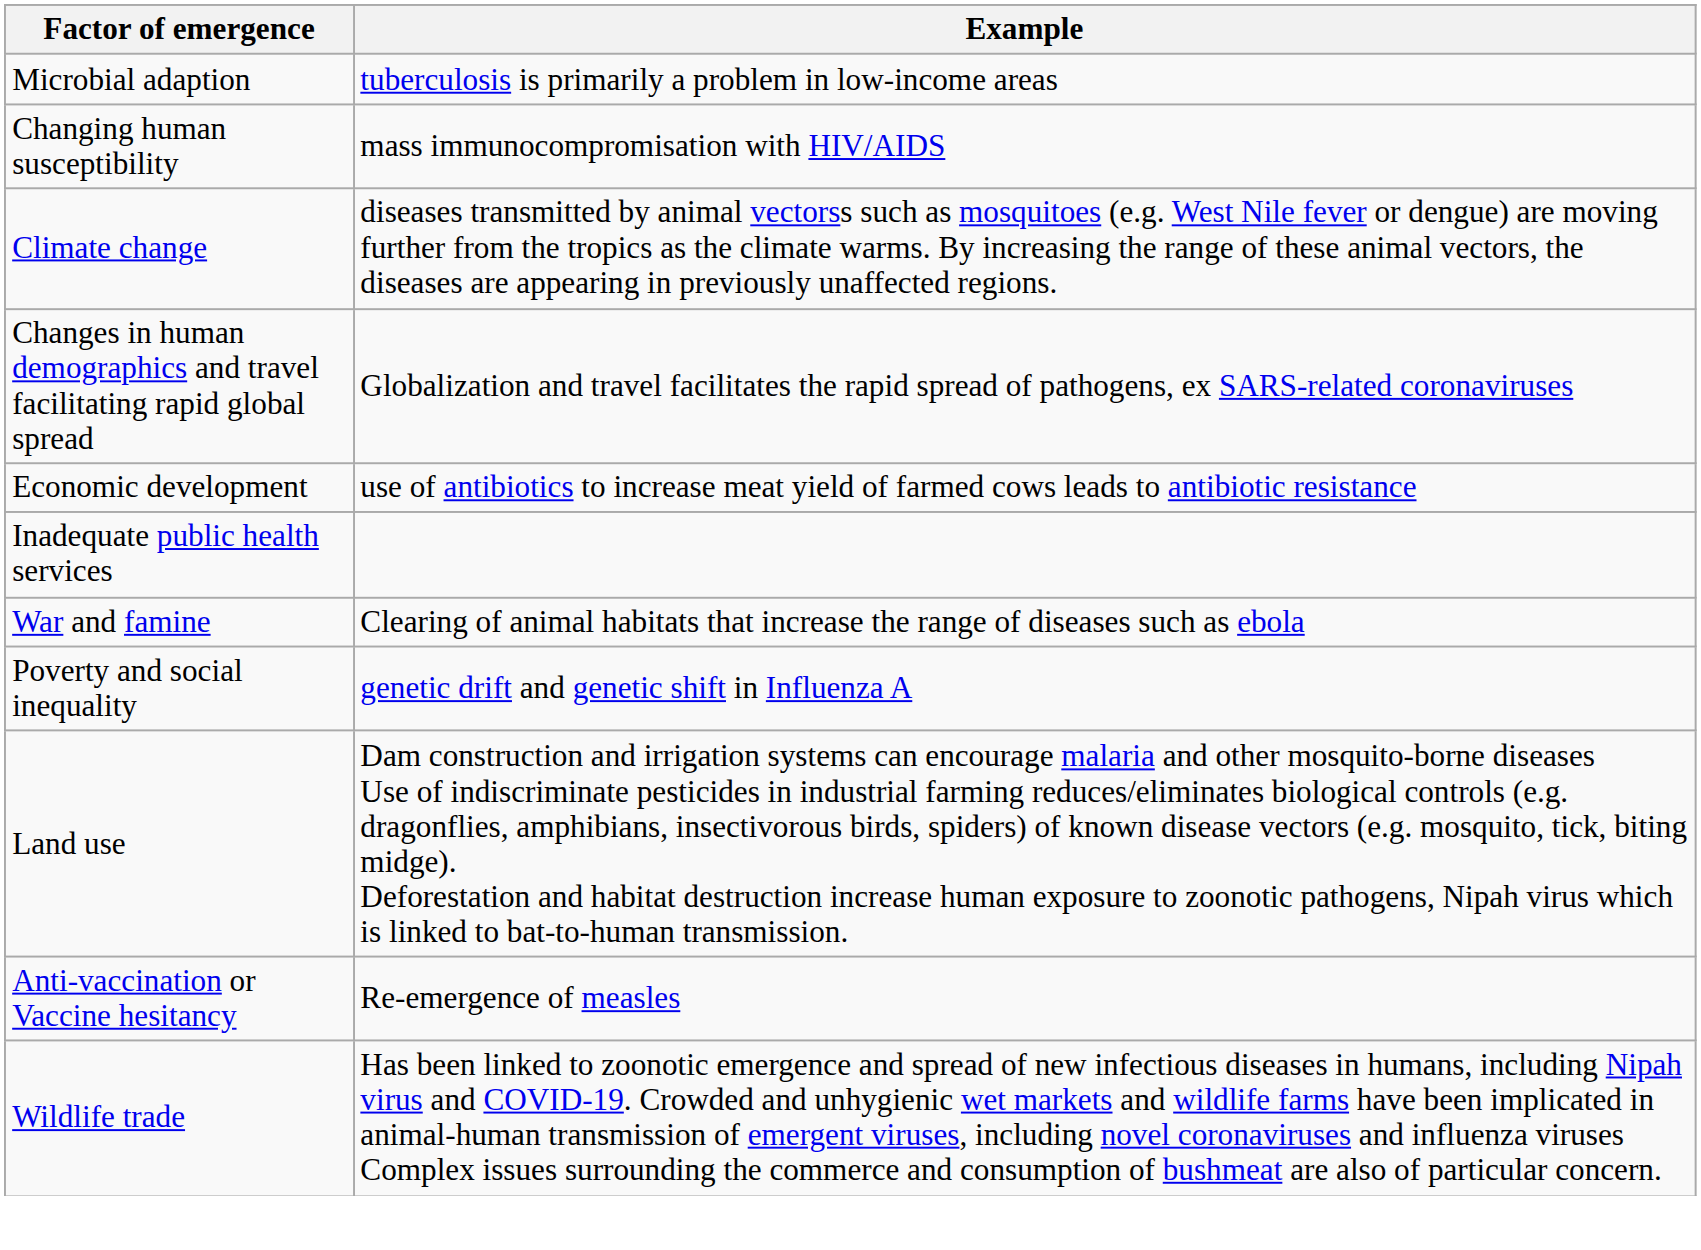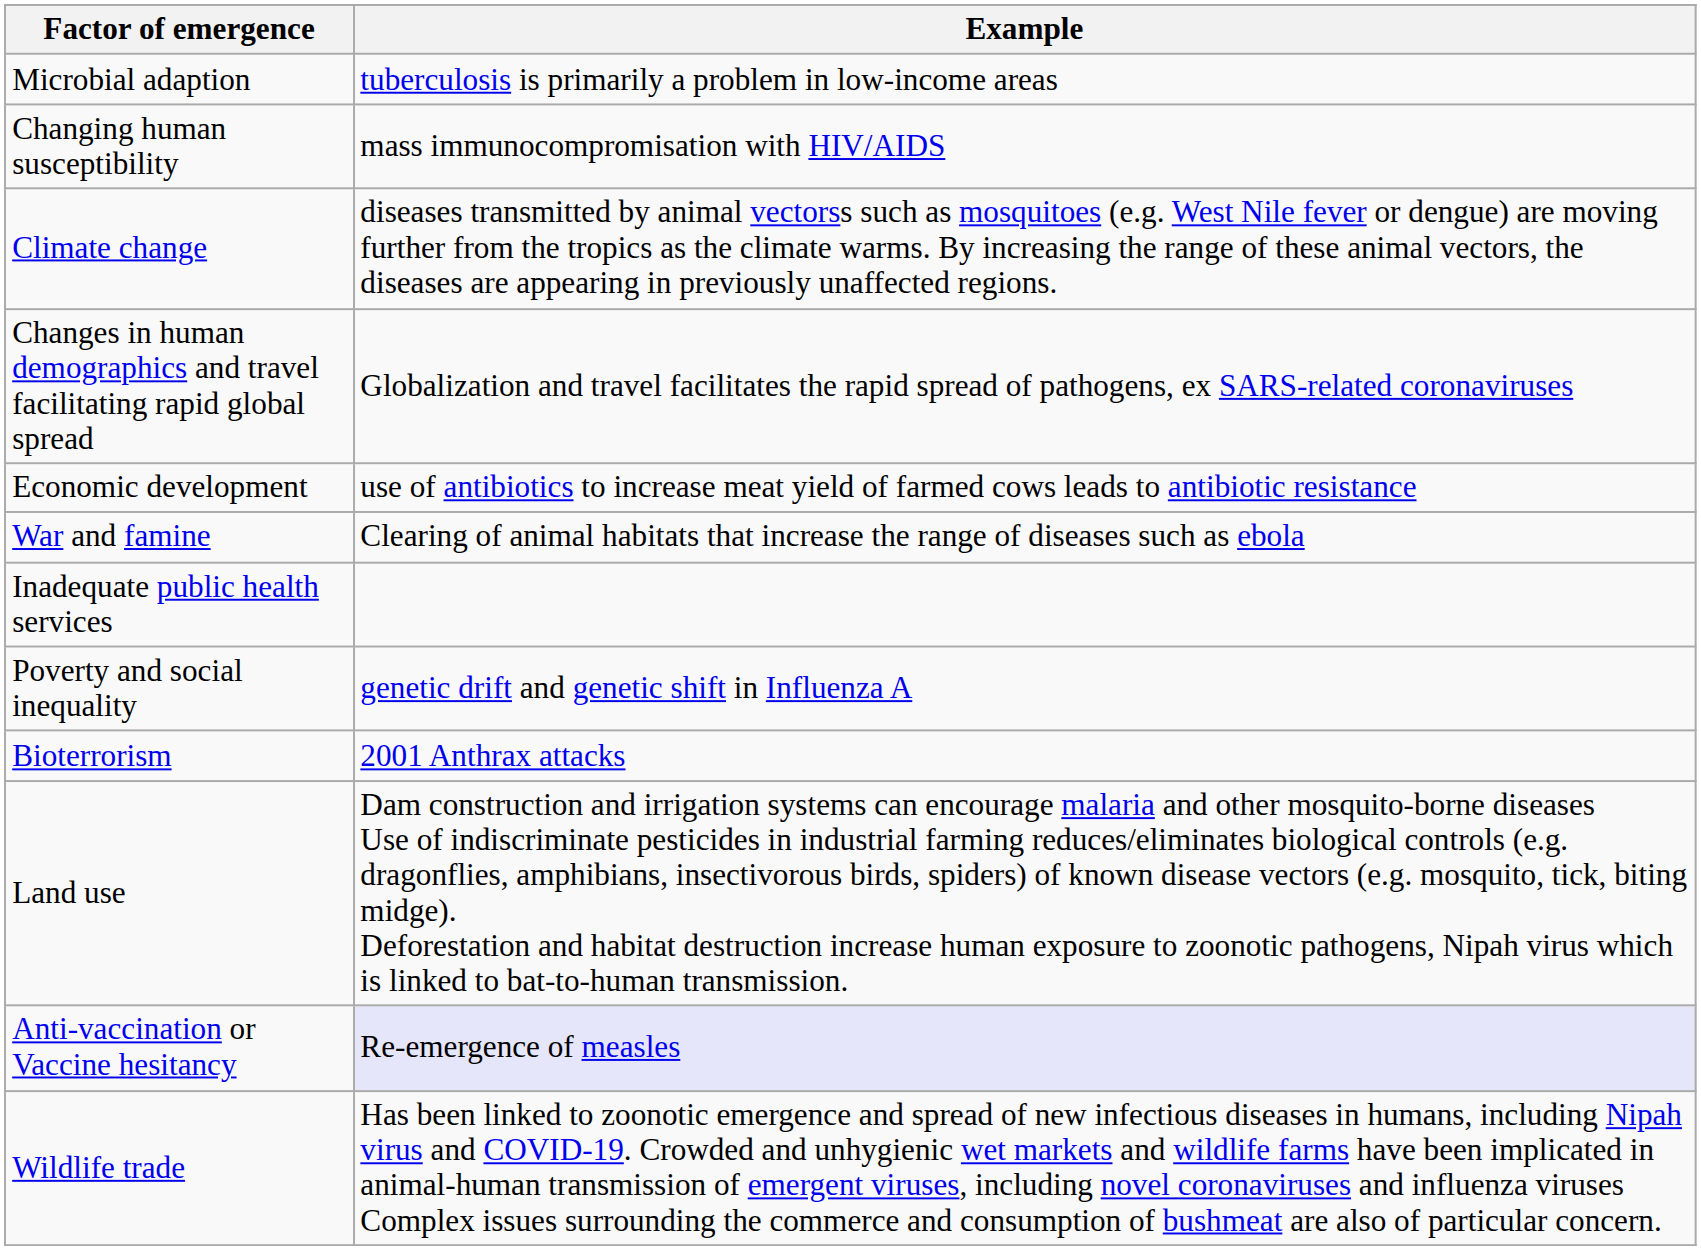 <table class="wikitable">
 <tr>
 <th>Factor of emergence</th>
 <th>Example</th>
 </tr>
 <tr>
 <td>Microbial adaption</td>
 <td><a href='#'>tuberculosis</a> is primarily a problem in low-income areas</td>
 </tr>
 <tr>
 <td>Changing human susceptibility</td>
 <td>mass immunocompromisation with <a href='#'>HIV/AIDS</a></td>
 </tr>
 <tr>
 <td><a href='#'>Climate change</a></td>
 <td>diseases transmitted by animal <a href='#'>vectors</a>s such as <a href='#'>mosquitoes</a> (e.g. <a href='#'>West Nile fever</a> or dengue) are moving further from the tropics as the climate warms. By increasing the range of these animal vectors, the diseases are appearing in previously unaffected regions.</td>
 </tr>
 <tr>
 <td>Changes in human <a href='#'>demographics</a> and travel facilitating rapid global spread</td>
 <td>Globalization and travel facilitates the rapid spread of pathogens, ex <a href='#'>SARS-related coronaviruses</a></td>
 </tr>
 <tr>
 <td>Economic development</td>
 <td>use of <a href='#'>antibiotics</a> to increase meat yield of farmed cows leads to <a href='#'>antibiotic resistance</a></td>
 </tr>
 <tr>
+<td><a href='#'>War</a> and <a href='#'>famine</a></td>
+<td>Clearing of animal habitats that increase the range of diseases such as <a href='#'>ebola</a></td>
+</tr>
+<tr>
 <td>Inadequate <a href='#'>public health</a> services</td>
 <td></td>
 </tr>
 <tr>
-<td><a href='#'>War</a> and <a href='#'>famine</a></td>
-<td>Clearing of animal habitats that increase the range of diseases such as <a href='#'>ebola</a></td>
+<td>Poverty and social inequality</td>
+<td><a href='#'>genetic drift</a> and <a href='#'>genetic shift</a> in <a href='#'>Influenza A</a></td>
 </tr>
 <tr>
-<td>Poverty and social inequality</td>
-<td><a href='#'>genetic drift</a> and <a href='#'>genetic shift</a> in <a href='#'>Influenza A</a></td>
+<td><a href='#'>Bioterrorism</a></td>
+<td><a href='#'>2001 Anthrax attacks</a></td>
 </tr>
 <tr>
 <td>Land use</td>
 <td>Dam construction and irrigation systems can encourage <a href='#'>malaria</a> and other mosquito-borne diseases <br>Use of indiscriminate pesticides in industrial farming reduces/eliminates biological controls (e.g. dragonflies, amphibians, insectivorous birds, spiders) of known disease vectors (e.g. mosquito, tick, biting midge).<br>Deforestation and habitat destruction increase human exposure to zoonotic pathogens, Nipah virus which is linked to bat-to-human transmission.</td>
 </tr>
 <tr>
 <td><a href='#'>Anti-vaccination</a> or <a href='#'>Vaccine hesitancy</a></td>
-<td>Re-emergence of <a href='#'>measles</a></td>
+<td style="background: lavender;">Re-emergence of <a href='#'>measles</a></td>
 </tr>
 <tr>
 <td><a href='#'>Wildlife trade</a></td>
 <td>Has been linked to zoonotic emergence and spread of new infectious diseases in humans, including <a href='#'>Nipah virus</a> and <a href='#'>COVID-19</a>. Crowded and unhygienic <a href='#'>wet markets</a> and <a href='#'>wildlife farms</a> have been implicated in animal-human transmission of <a href='#'>emergent viruses</a>, including <a href='#'>novel coronaviruses</a> and influenza viruses Complex issues surrounding the commerce and consumption of <a href='#'>bushmeat</a> are also of particular concern.</td>
 </tr>
 </table>
